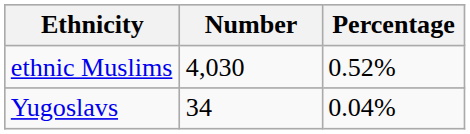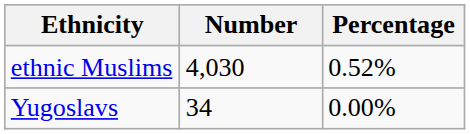 <table class="wikitable">
 <tr>
 <th style="width:100px;">Ethnicity</th>
 <th style="width:80px;">Number</th>
 <th style="width:80px;">Percentage</th>
 </tr>
 <tr>
 <td><a href='#'>ethnic Muslims</a></td>
 <td>4,030</td>
 <td>0.52%</td>
 </tr>
 <tr>
 <td><a href='#'>Yugoslavs</a></td>
 <td>34</td>
-<td>0.04%</td>
+<td>0.00%</td>
 </tr>
 </table>
